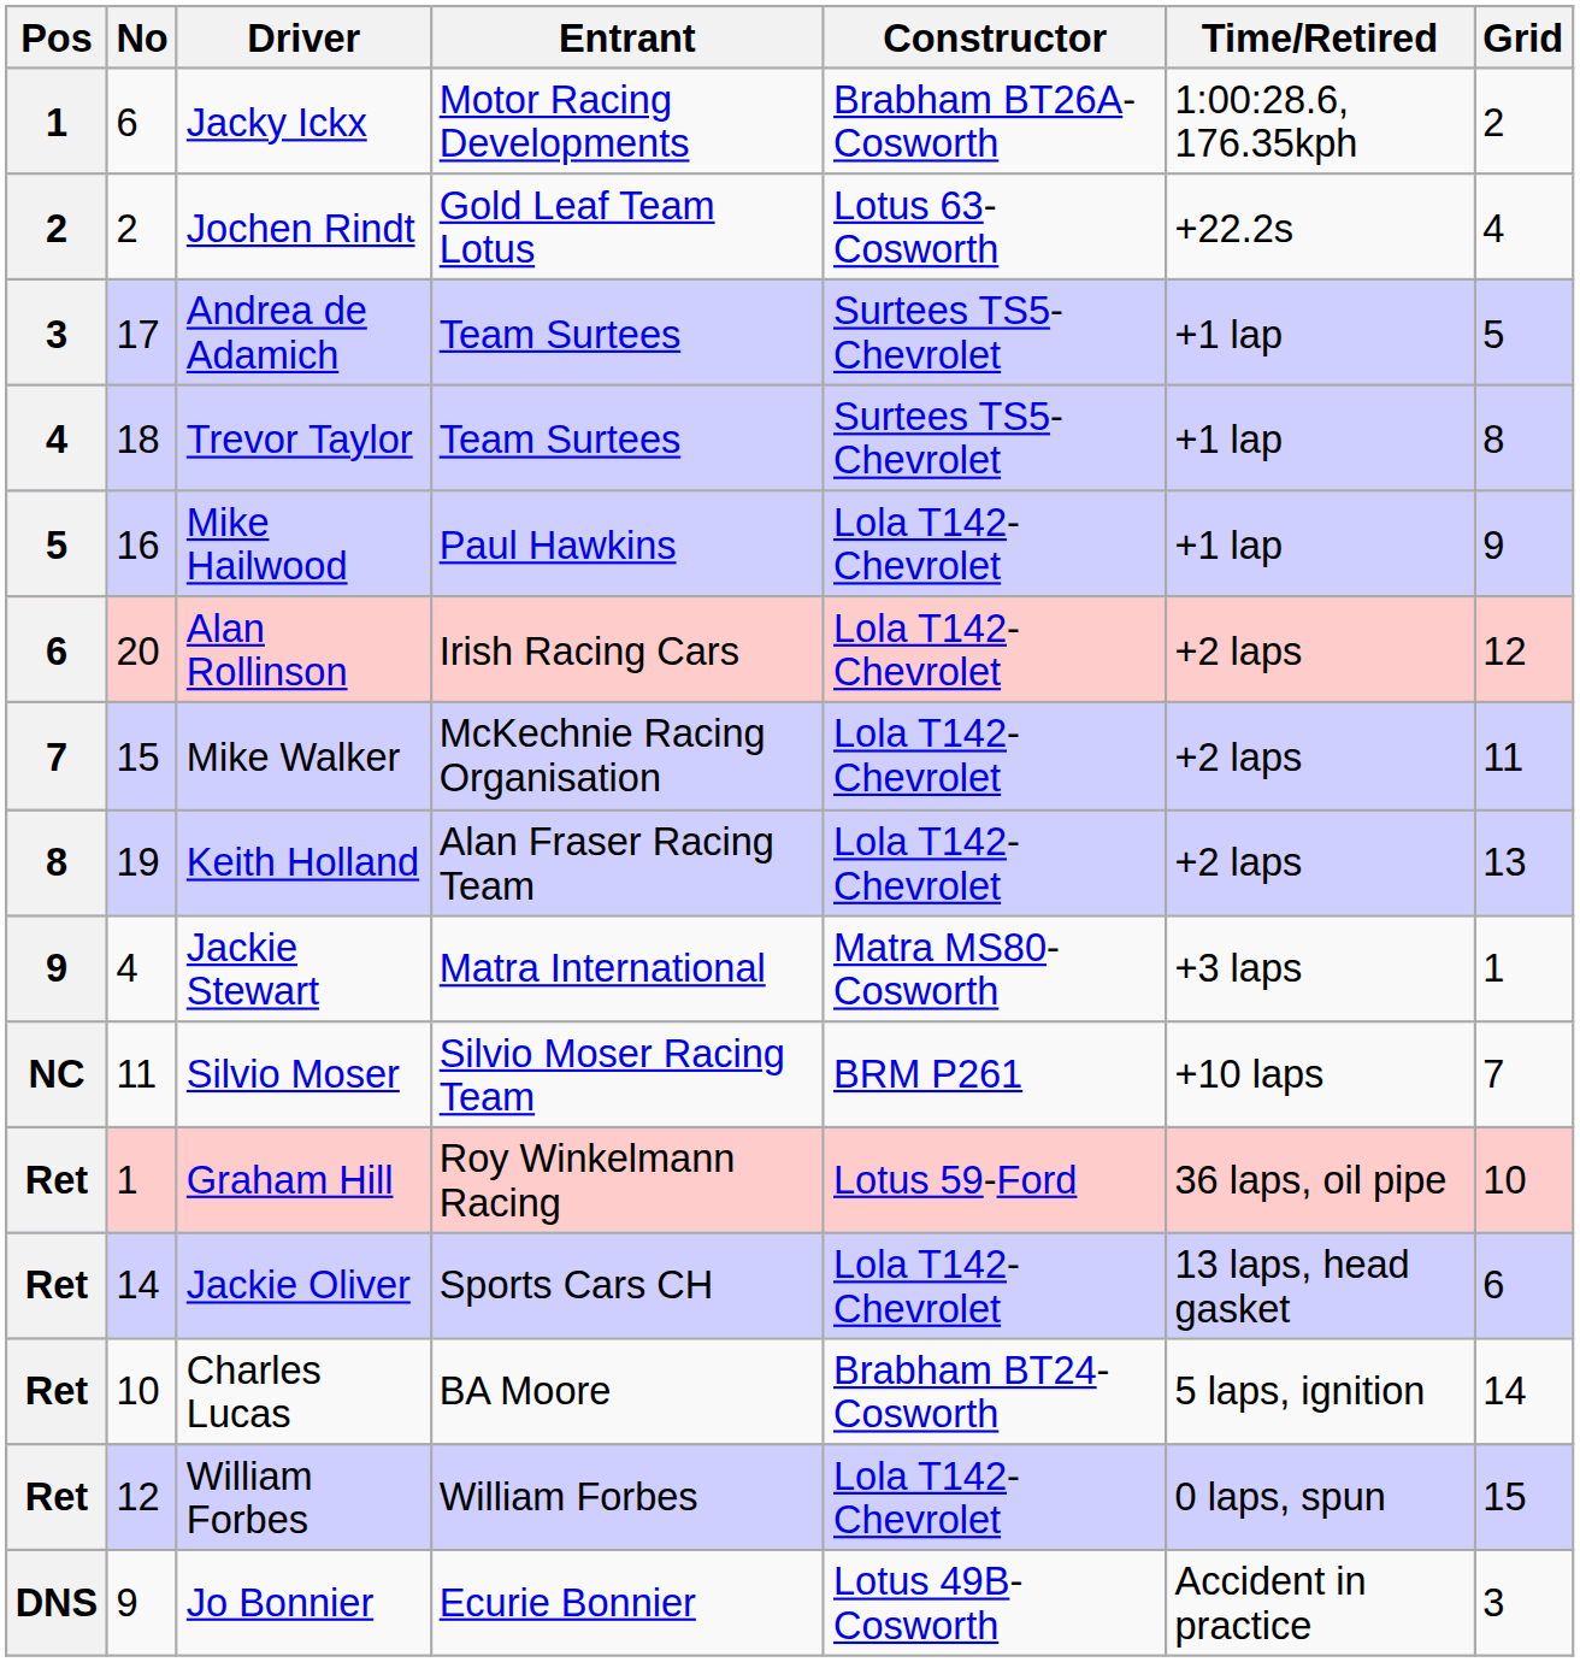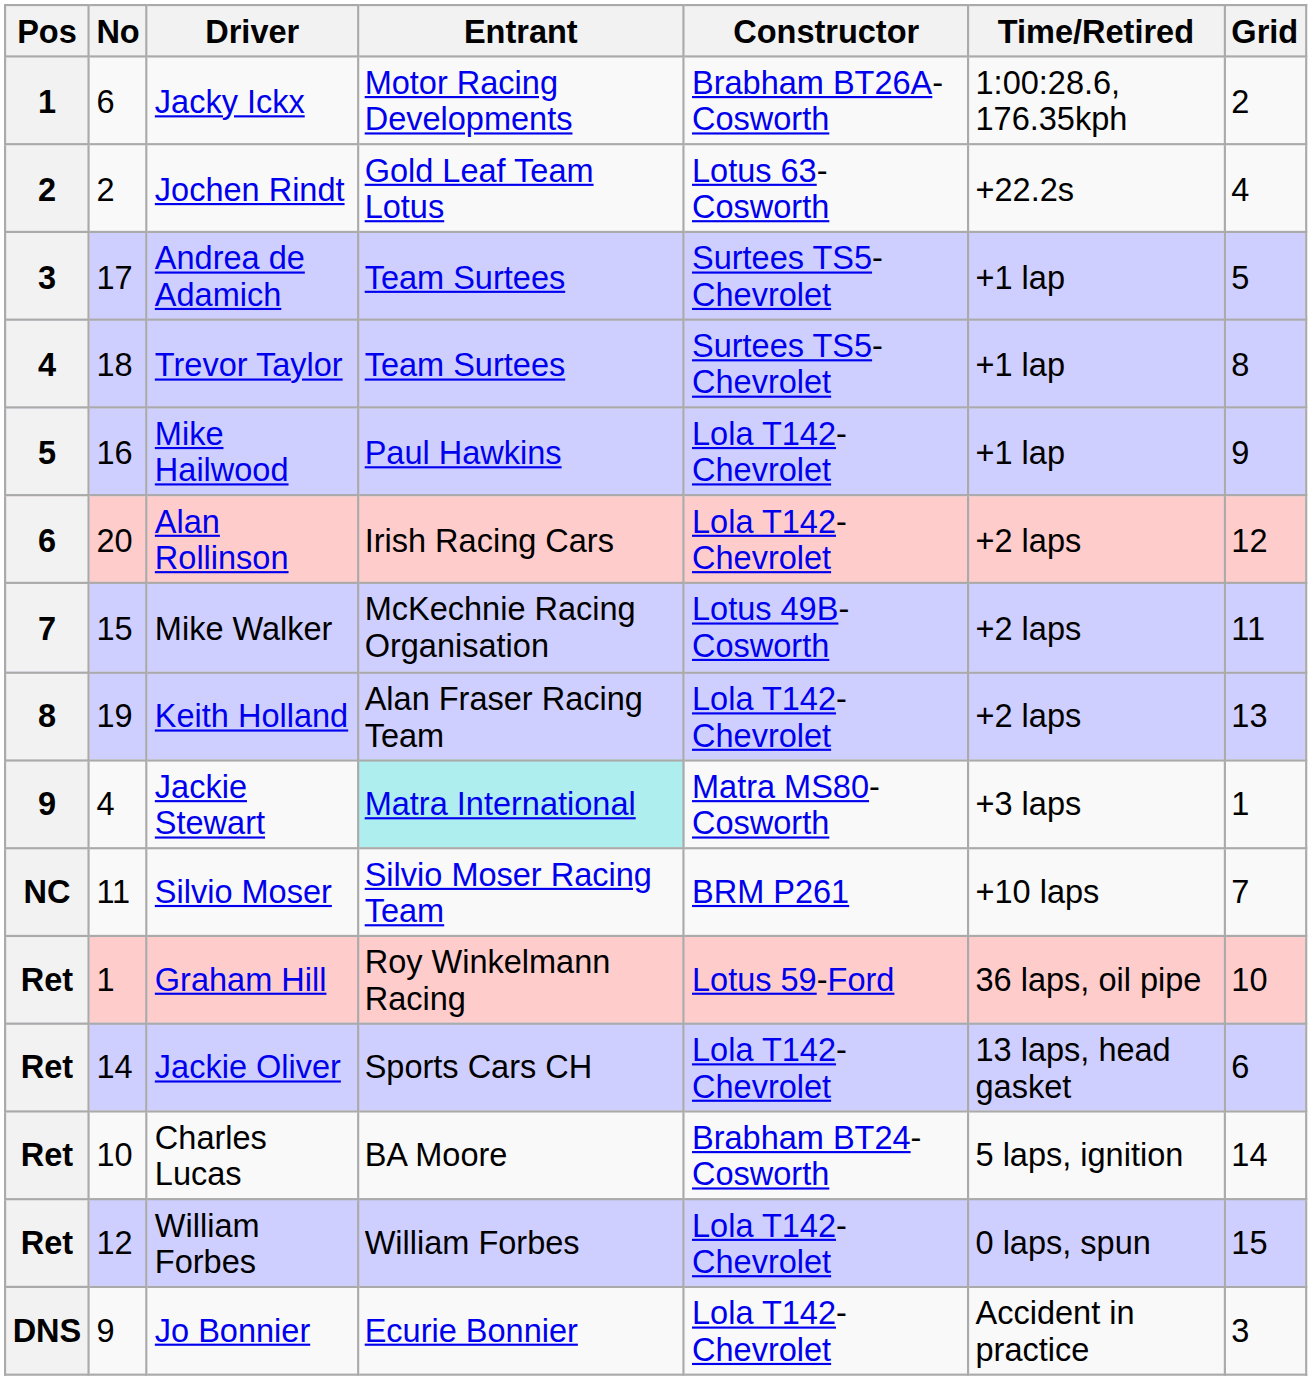 <table class="wikitable" style="font-size: 95%;">
 <tr>
 <th>Pos</th>
 <th>No</th>
 <th>Driver</th>
 <th>Entrant</th>
 <th>Constructor</th>
 <th>Time/Retired</th>
 <th>Grid</th>
 </tr>
 <tr>
 <th>1</th>
 <td>6</td>
 <td> <a href='#'>Jacky Ickx</a></td>
 <td><a href='#'>Motor Racing Developments</a></td>
 <td><a href='#'>Brabham BT26A</a>-<a href='#'>Cosworth</a></td>
 <td>1:00:28.6, 176.35kph</td>
 <td>2</td>
 </tr>
 <tr>
 <th>2</th>
 <td>2</td>
 <td> <a href='#'>Jochen Rindt</a></td>
 <td><a href='#'>Gold Leaf Team Lotus</a></td>
 <td><a href='#'>Lotus 63</a>-<a href='#'>Cosworth</a></td>
 <td>+22.2s</td>
 <td>4</td>
 </tr>
 <tr style="background-color: #CFCFFF">
 <th>3</th>
 <td>17</td>
 <td> <a href='#'>Andrea de Adamich</a></td>
 <td><a href='#'>Team Surtees</a></td>
 <td><a href='#'>Surtees TS5</a>-<a href='#'>Chevrolet</a></td>
 <td>+1 lap</td>
 <td>5</td>
 </tr>
 <tr style="background-color: #CFCFFF">
 <th>4</th>
 <td>18</td>
 <td> <a href='#'>Trevor Taylor</a></td>
 <td><a href='#'>Team Surtees</a></td>
 <td><a href='#'>Surtees TS5</a>-<a href='#'>Chevrolet</a></td>
 <td>+1 lap</td>
 <td>8</td>
 </tr>
 <tr style="background-color: #CFCFFF">
 <th>5</th>
 <td>16</td>
 <td> <a href='#'>Mike Hailwood</a></td>
 <td><a href='#'>Paul Hawkins</a></td>
 <td><a href='#'>Lola T142</a>-<a href='#'>Chevrolet</a></td>
 <td>+1 lap</td>
 <td>9</td>
 </tr>
 <tr style="background-color: #FFCCCC">
 <th>6</th>
 <td>20</td>
 <td> <a href='#'>Alan Rollinson</a></td>
 <td>Irish Racing Cars</td>
 <td><a href='#'>Lola T142</a>-<a href='#'>Chevrolet</a></td>
 <td>+2 laps</td>
 <td>12</td>
 </tr>
 <tr style="background-color: #CFCFFF">
 <th>7</th>
 <td>15</td>
 <td> Mike Walker</td>
 <td>McKechnie Racing Organisation</td>
-<td><a href='#'>Lola T142</a>-<a href='#'>Chevrolet</a></td>
+<td><a href='#'>Lotus 49B</a>-<a href='#'>Cosworth</a></td>
 <td>+2 laps</td>
 <td>11</td>
 </tr>
 <tr style="background-color: #CFCFFF">
 <th>8</th>
 <td>19</td>
 <td> <a href='#'>Keith Holland</a></td>
 <td>Alan Fraser Racing Team</td>
 <td><a href='#'>Lola T142</a>-<a href='#'>Chevrolet</a></td>
 <td>+2 laps</td>
 <td>13</td>
 </tr>
 <tr>
 <th>9</th>
 <td>4</td>
 <td> <a href='#'>Jackie Stewart</a></td>
-<td><a href='#'>Matra International</a></td>
+<td style="background: paleturquoise;"><a href='#'>Matra International</a></td>
 <td><a href='#'>Matra MS80</a>-<a href='#'>Cosworth</a></td>
 <td>+3 laps</td>
 <td>1</td>
 </tr>
 <tr>
 <th>NC</th>
 <td>11</td>
 <td> <a href='#'>Silvio Moser</a></td>
 <td><a href='#'>Silvio Moser Racing Team</a></td>
 <td><a href='#'>BRM P261</a></td>
 <td>+10 laps</td>
 <td>7</td>
 </tr>
 <tr style="background-color: #FFCCCC">
 <th>Ret</th>
 <td>1</td>
 <td> <a href='#'>Graham Hill</a></td>
 <td>Roy Winkelmann Racing</td>
 <td><a href='#'>Lotus 59</a>-<a href='#'>Ford</a></td>
 <td>36 laps, oil pipe</td>
 <td>10</td>
 </tr>
 <tr style="background-color: #CFCFFF">
 <th>Ret</th>
 <td>14</td>
 <td> <a href='#'>Jackie Oliver</a></td>
 <td>Sports Cars CH</td>
 <td><a href='#'>Lola T142</a>-<a href='#'>Chevrolet</a></td>
 <td>13 laps, head gasket</td>
 <td>6</td>
 </tr>
 <tr>
 <th>Ret</th>
 <td>10</td>
 <td> Charles Lucas</td>
 <td>BA Moore</td>
 <td><a href='#'>Brabham BT24</a>-<a href='#'>Cosworth</a></td>
 <td>5 laps, ignition</td>
 <td>14</td>
 </tr>
 <tr style="background-color: #CFCFFF">
 <th>Ret</th>
 <td>12</td>
 <td> William Forbes</td>
 <td>William Forbes</td>
 <td><a href='#'>Lola T142</a>-<a href='#'>Chevrolet</a></td>
 <td>0 laps, spun</td>
 <td>15</td>
 </tr>
 <tr>
 <th>DNS</th>
 <td>9</td>
 <td> <a href='#'>Jo Bonnier</a></td>
 <td><a href='#'>Ecurie Bonnier</a></td>
-<td><a href='#'>Lotus 49B</a>-<a href='#'>Cosworth</a></td>
+<td><a href='#'>Lola T142</a>-<a href='#'>Chevrolet</a></td>
 <td>Accident in practice</td>
 <td>3</td>
 </tr>
 </table>
